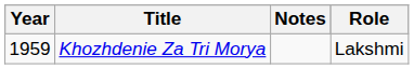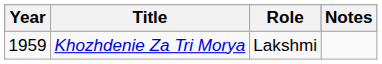 <table class="wikitable sortable">
 <tr style="background:#000;">
 <th>Year</th>
 <th>Title</th>
+<th>Role</th>
 <th class=unsortable>Notes</th>
-<th>Role</th>
 </tr>
 <tr>
 <td>1959</td>
 <td><em><a href='#'>Khozhdenie Za Tri Morya</a></em></td>
+<td>Lakshmi</td>
 <td></td>
-<td>Lakshmi</td>
 </tr>
 </table>
